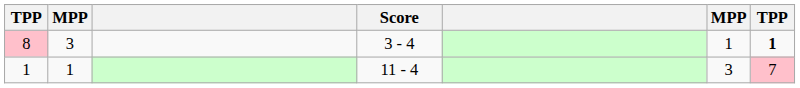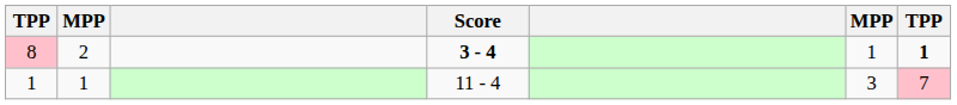 <table class="wikitable" style="text-align: center;" |>
 <tr>
 <th width="35">TPP</th>
 <th width="35">MPP</th>
 <th width="250"></th>
 <th width="75">Score</th>
 <th width="250"></th>
 <th width="35">MPP</th>
 <th width="35">TPP</th>
 </tr>
 <tr>
 <td bgcolor=pink>8</td>
-<td>3</td>
+<td>2</td>
 <td style="text-align:left;"></td>
-<td>3 - 4</td>
+<td><strong>3 - 4</strong></td>
 <td style="text-align:left;" bgcolor="ccffcc"><strong></strong></td>
 <td>1</td>
 <td><strong>1</strong></td>
 </tr>
 <tr>
 <td>1</td>
 <td>1</td>
 <td style="text-align:left;" bgcolor="ccffcc"><strong></strong></td>
 <td>11 - 4</td>
 <td style="text-align:left;" bgcolor="ccffcc"></td>
 <td>3</td>
 <td bgcolor=pink>7</td>
 </tr>
 </table>
